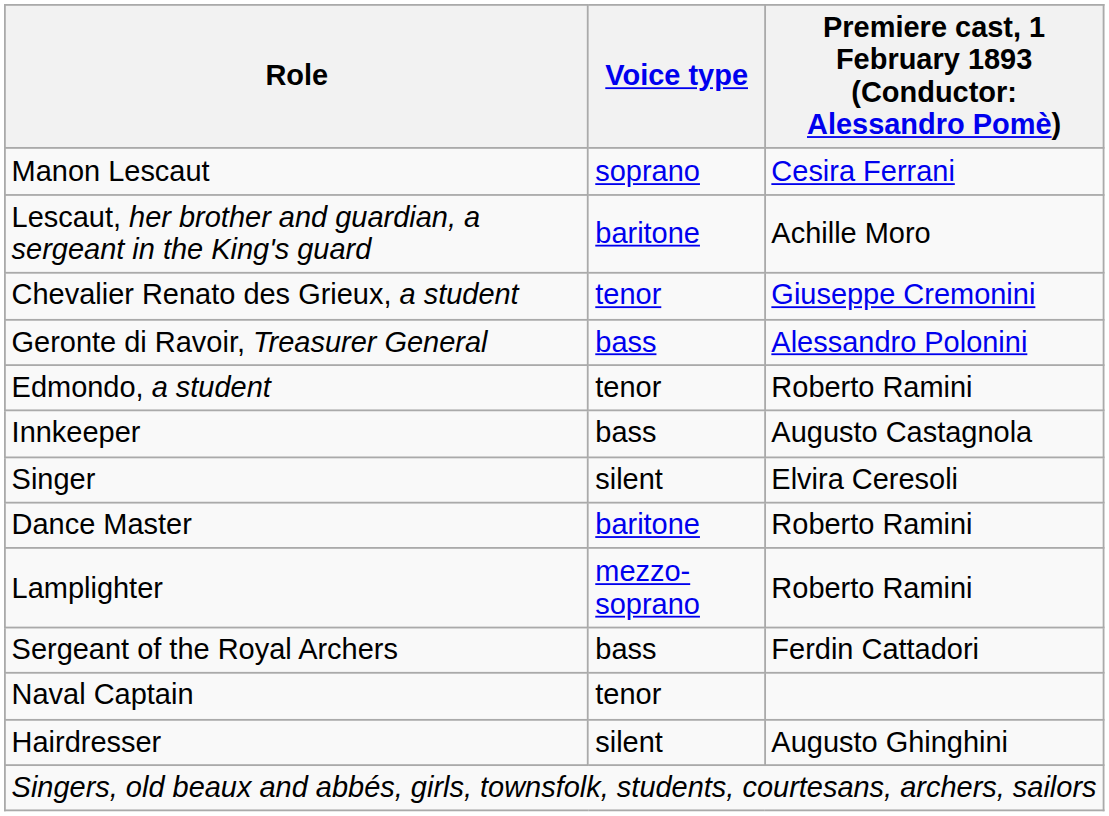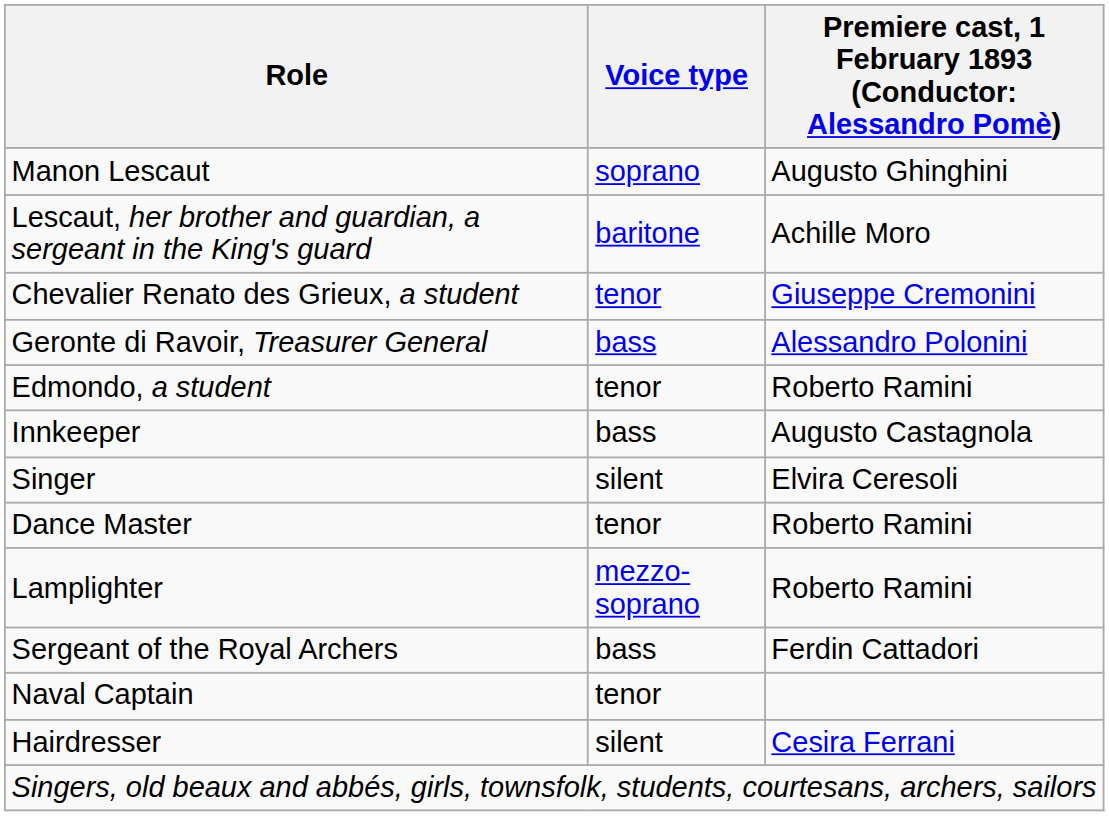 <table class="wikitable">
 <tr>
 <th>Role</th>
 <th><a href='#'>Voice type</a></th>
 <th>Premiere cast, 1 February 1893<br>(Conductor: <a href='#'>Alessandro Pomè</a>)</th>
 </tr>
 <tr>
 <td>Manon Lescaut</td>
 <td><a href='#'>soprano</a></td>
-<td><a href='#'>Cesira Ferrani</a></td>
+<td>Augusto Ghinghini</td>
 </tr>
 <tr>
 <td>Lescaut, <em>her brother and guardian, a sergeant in the King's guard</em></td>
 <td><a href='#'>baritone</a></td>
 <td>Achille Moro</td>
 </tr>
 <tr>
 <td>Chevalier Renato des Grieux, <em>a student</em></td>
 <td><a href='#'>tenor</a></td>
 <td><a href='#'>Giuseppe Cremonini</a></td>
 </tr>
 <tr>
 <td>Geronte di Ravoir, <em>Treasurer General</em></td>
 <td><a href='#'>bass</a></td>
 <td><a href='#'>Alessandro Polonini</a></td>
 </tr>
 <tr>
 <td>Edmondo, <em>a student</em></td>
 <td>tenor</td>
 <td>Roberto Ramini</td>
 </tr>
 <tr>
 <td>Innkeeper</td>
 <td>bass</td>
 <td>Augusto Castagnola</td>
 </tr>
 <tr>
 <td>Singer</td>
 <td>silent</td>
 <td>Elvira Ceresoli</td>
 </tr>
 <tr>
 <td>Dance Master</td>
-<td><a href='#'>baritone</a></td>
+<td>tenor</td>
 <td>Roberto Ramini</td>
 </tr>
 <tr>
 <td>Lamplighter</td>
 <td><a href='#'>mezzo-soprano</a></td>
 <td>Roberto Ramini</td>
 </tr>
 <tr>
 <td>Sergeant of the Royal Archers</td>
 <td>bass</td>
 <td>Ferdin Cattadori</td>
 </tr>
 <tr>
 <td>Naval Captain</td>
 <td>tenor</td>
 <td></td>
 </tr>
 <tr>
 <td>Hairdresser</td>
 <td>silent</td>
-<td>Augusto Ghinghini</td>
+<td><a href='#'>Cesira Ferrani</a></td>
 </tr>
 <tr>
 <td colspan="3"><em>Singers, old beaux and abbés, girls, townsfolk, students, courtesans, archers, sailors</em></td>
 </tr>
 </table>
